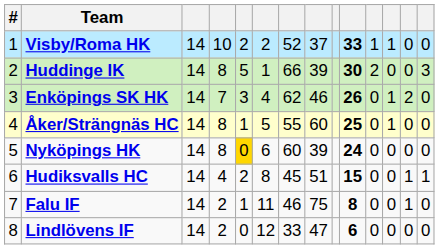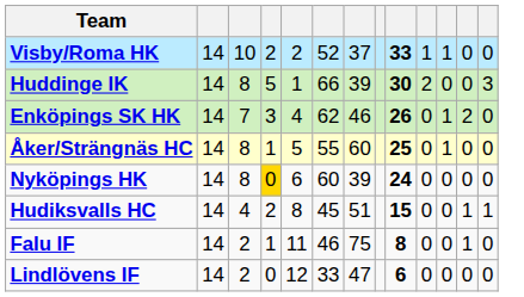 <table class="wikitable sortable">
 <tr>
-<th>#</th>
 <th>Team</th>
 <th></th>
 <th></th>
 <th></th>
 <th></th>
 <th></th>
 <th></th>
 <th></th>
 <th></th>
 <th></th>
 <th></th>
 <th></th>
 <th></th>
 </tr>
 <tr style="background: #BBEBFF;">
-<td>1</td>
 <td><strong><a href='#'>Visby/Roma HK</a></strong></td>
 <td style="text-align: center;">14</td>
 <td style="text-align: center;">10</td>
 <td style="text-align: center;">2</td>
 <td style="text-align: center;">2</td>
 <td style="text-align: center;">52</td>
 <td style="text-align: center;">37</td>
 <td style="text-align: center;"></td>
 <td style="text-align: center;"><strong>33</strong></td>
 <td style="text-align: center;">1</td>
 <td style="text-align: center;">1</td>
 <td style="text-align: center;">0</td>
 <td style="text-align: center;">0</td>
 </tr>
 <tr style="background: #D0F0C0;">
-<td>2</td>
 <td><strong><a href='#'>Huddinge IK</a></strong></td>
 <td style="text-align: center;">14</td>
 <td style="text-align: center;">8</td>
 <td style="text-align: center;">5</td>
 <td style="text-align: center;">1</td>
 <td style="text-align: center;">66</td>
 <td style="text-align: center;">39</td>
 <td style="text-align: center;"></td>
 <td style="text-align: center;"><strong>30</strong></td>
 <td style="text-align: center;">2</td>
 <td style="text-align: center;">0</td>
 <td style="text-align: center;">0</td>
 <td style="text-align: center;">3</td>
 </tr>
 <tr style="background: #D0F0C0;">
-<td>3</td>
 <td><strong><a href='#'>Enköpings SK HK</a></strong></td>
 <td style="text-align: center;">14</td>
 <td style="text-align: center;">7</td>
 <td style="text-align: center;">3</td>
 <td style="text-align: center;">4</td>
 <td style="text-align: center;">62</td>
 <td style="text-align: center;">46</td>
 <td style="text-align: center;"></td>
 <td style="text-align: center;"><strong>26</strong></td>
 <td style="text-align: center;">0</td>
 <td style="text-align: center;">1</td>
 <td style="text-align: center;">2</td>
 <td style="text-align: center;">0</td>
 </tr>
 <tr style="background: #FFFFCC;">
-<td>4</td>
 <td><strong><a href='#'>Åker/Strängnäs HC</a></strong></td>
 <td style="text-align: center;">14</td>
 <td style="text-align: center;">8</td>
 <td style="text-align: center;">1</td>
 <td style="text-align: center;">5</td>
 <td style="text-align: center;">55</td>
 <td style="text-align: center;">60</td>
 <td style="text-align: center;"></td>
 <td style="text-align: center;"><strong>25</strong></td>
 <td style="text-align: center;">0</td>
 <td style="text-align: center;">1</td>
 <td style="text-align: center;">0</td>
 <td style="text-align: center;">0</td>
 </tr>
 <tr>
-<td>5</td>
 <td><strong><a href='#'>Nyköpings HK</a></strong></td>
 <td style="text-align: center;">14</td>
 <td style="text-align: center;">8</td>
 <td style="background: gold; text-align: center;">0</td>
 <td style="text-align: center;">6</td>
 <td style="text-align: center;">60</td>
 <td style="text-align: center;">39</td>
 <td style="text-align: center;"></td>
 <td style="text-align: center;"><strong>24</strong></td>
 <td style="text-align: center;">0</td>
 <td style="text-align: center;">0</td>
 <td style="text-align: center;">0</td>
 <td style="text-align: center;">0</td>
 </tr>
 <tr>
-<td>6</td>
 <td><strong><a href='#'>Hudiksvalls HC</a></strong></td>
 <td style="text-align: center;">14</td>
 <td style="text-align: center;">4</td>
 <td style="text-align: center;">2</td>
 <td style="text-align: center;">8</td>
 <td style="text-align: center;">45</td>
 <td style="text-align: center;">51</td>
 <td style="text-align: center;"></td>
 <td style="text-align: center;"><strong>15</strong></td>
 <td style="text-align: center;">0</td>
 <td style="text-align: center;">0</td>
 <td style="text-align: center;">1</td>
 <td style="text-align: center;">1</td>
 </tr>
 <tr>
-<td>7</td>
 <td><strong><a href='#'>Falu IF</a></strong></td>
 <td style="text-align: center;">14</td>
 <td style="text-align: center;">2</td>
 <td style="text-align: center;">1</td>
 <td style="text-align: center;">11</td>
 <td style="text-align: center;">46</td>
 <td style="text-align: center;">75</td>
 <td style="text-align: center;"></td>
 <td style="text-align: center;"><strong>8</strong></td>
 <td style="text-align: center;">0</td>
 <td style="text-align: center;">0</td>
 <td style="text-align: center;">1</td>
 <td style="text-align: center;">0</td>
 </tr>
 <tr>
-<td>8</td>
 <td><strong><a href='#'>Lindlövens IF</a></strong></td>
 <td style="text-align: center;">14</td>
 <td style="text-align: center;">2</td>
 <td style="text-align: center;">0</td>
 <td style="text-align: center;">12</td>
 <td style="text-align: center;">33</td>
 <td style="text-align: center;">47</td>
 <td style="text-align: center;"></td>
 <td style="text-align: center;"><strong>6</strong></td>
 <td style="text-align: center;">0</td>
 <td style="text-align: center;">0</td>
 <td style="text-align: center;">0</td>
 <td style="text-align: center;">0</td>
 </tr>
 </table>
